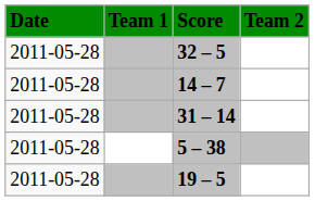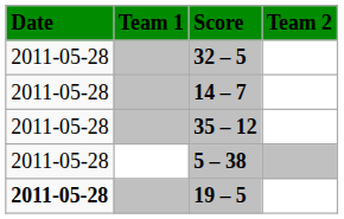 <table class="wikitable" style="margin:0.5em auto; font-size:95%">
 <tr bgcolor="008B00">
 <td><strong>Date</strong></td>
 <td><strong>Team 1</strong></td>
 <td><strong>Score</strong></td>
 <td><strong>Team 2</strong></td>
 </tr>
 <tr>
 <td>2011-05-28</td>
 <td bgcolor="silver"></td>
 <td bgcolor="silver"><strong>32 – 5</strong></td>
 <td bgcolor="white"></td>
 </tr>
 <tr>
 <td>2011-05-28</td>
 <td bgcolor="silver"></td>
 <td bgcolor="silver"><strong>14 – 7</strong></td>
 <td bgcolor="white"></td>
 </tr>
 <tr>
 <td>2011-05-28</td>
 <td bgcolor="silver"></td>
-<td bgcolor="silver"><strong>31 – 14</strong></td>
+<td bgcolor="silver"><strong>35 – 12</strong></td>
 <td bgcolor="white"></td>
 </tr>
 <tr>
 <td>2011-05-28</td>
 <td bgcolor="white"></td>
 <td bgcolor="silver"><strong>5 – 38</strong></td>
 <td bgcolor="silver"></td>
 </tr>
 <tr>
-<td>2011-05-28</td>
+<td><strong>2011-05-28</strong></td>
 <td bgcolor="silver"></td>
 <td bgcolor="silver"><strong>19 – 5</strong></td>
 <td bgcolor="white"></td>
 </tr>
 </table>
